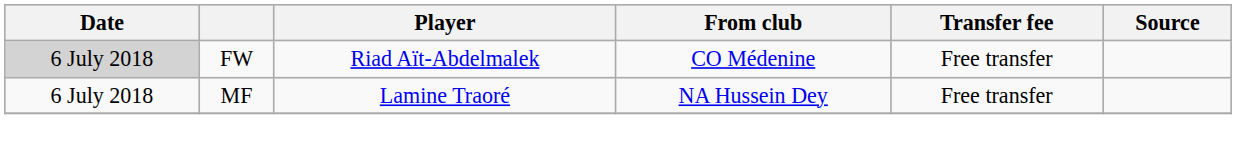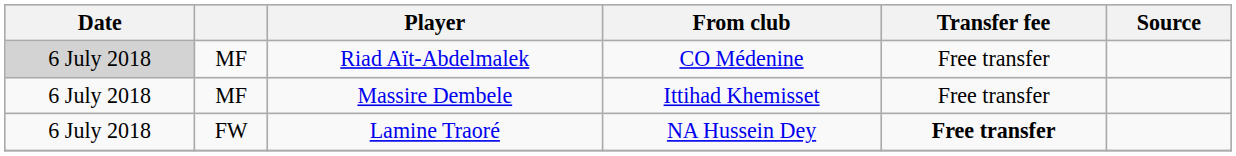 <table class="wikitable sortable" style="width:60%; text-align:center; font-size:85%; text-align:centre;">
 <tr>
 <th>Date</th>
 <th></th>
 <th>Player</th>
 <th>From club</th>
 <th>Transfer fee</th>
 <th>Source</th>
 </tr>
 <tr>
 <td style="background: lightgrey;">6 July 2018</td>
-<td>FW</td>
+<td>MF</td>
 <td> <a href='#'>Riad Aït-Abdelmalek</a></td>
 <td> <a href='#'>CO Médenine</a></td>
 <td>Free transfer</td>
 <td></td>
 </tr>
 <tr>
 <td>6 July 2018</td>
 <td>MF</td>
+<td> <a href='#'>Massire Dembele</a></td>
+<td> <a href='#'>Ittihad Khemisset</a></td>
+<td>Free transfer</td>
+<td></td>
+</tr>
+<tr>
+<td>6 July 2018</td>
+<td>FW</td>
 <td> <a href='#'>Lamine Traoré</a></td>
 <td><a href='#'>NA Hussein Dey</a></td>
-<td>Free transfer</td>
+<td><strong>Free transfer</strong></td>
 <td></td>
 </tr>
 <tr>
 </tr>
 </table>
